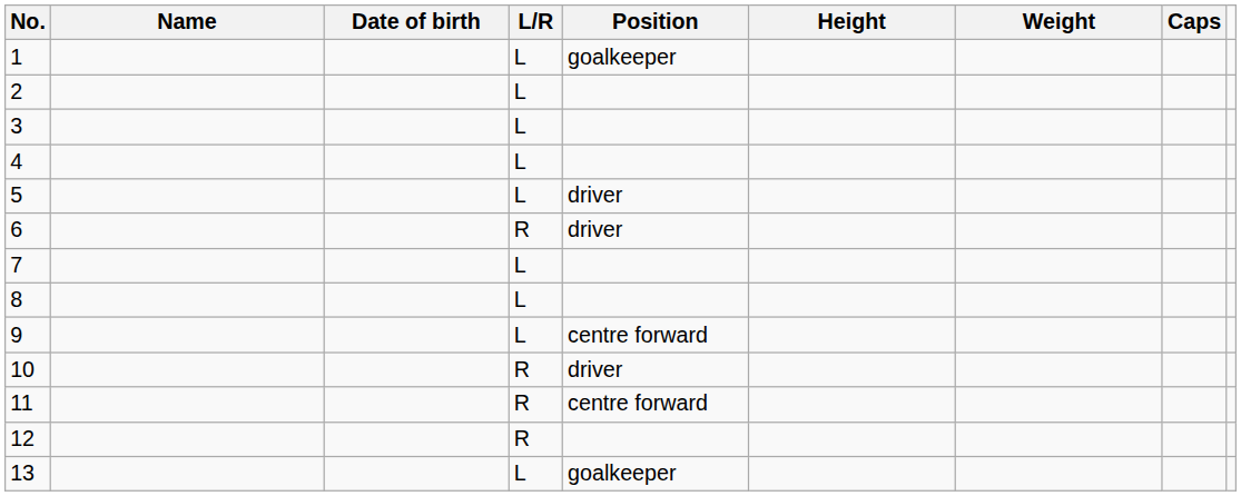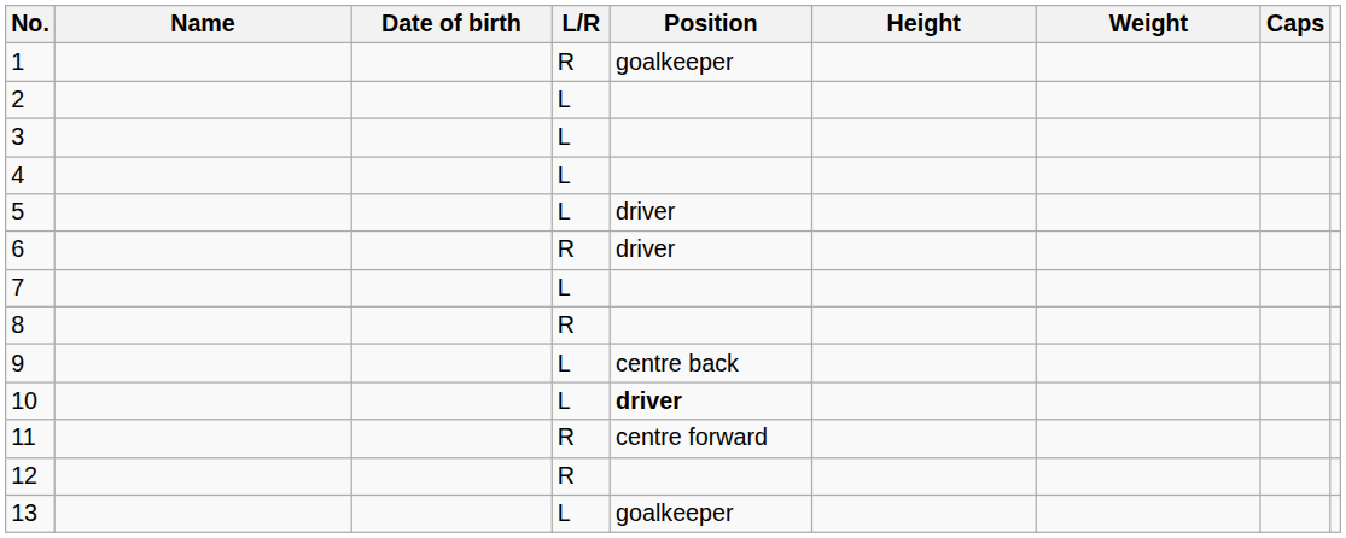 <table class=wikitable sortable style=font-size:100%; text-align:center;>
 <tr>
 <th>No.</th>
 <th style=width:12em>Name</th>
 <th style=width:8em>Date of birth</th>
 <th style=width:2em>L/R</th>
 <th style=width:8em>Position</th>
 <th style=width:9em>Height</th>
 <th style=width:9em>Weight</th>
 <th>Caps</th>
 </tr>
 <tr>
 <td>1</td>
 <td align=left></td>
 <td></td>
-<td>L</td>
+<td>R</td>
 <td>goalkeeper</td>
 <td></td>
 <td></td>
 <td></td>
 <td></td>
 </tr>
 <tr>
 <td>2</td>
 <td align=left></td>
 <td></td>
 <td>L</td>
 <td></td>
 <td></td>
 <td></td>
 <td></td>
 <td></td>
 </tr>
 <tr>
 <td>3</td>
 <td align=left></td>
 <td></td>
 <td>L</td>
 <td></td>
 <td></td>
 <td></td>
 <td></td>
 <td></td>
 </tr>
 <tr>
 <td>4</td>
 <td align=left></td>
 <td></td>
 <td>L</td>
 <td></td>
 <td></td>
 <td></td>
 <td></td>
 <td></td>
 </tr>
 <tr>
 <td>5</td>
 <td align=left></td>
 <td></td>
 <td>L</td>
 <td>driver</td>
 <td></td>
 <td></td>
 <td></td>
 <td></td>
 </tr>
 <tr>
 <td>6</td>
 <td align=left></td>
 <td></td>
 <td>R</td>
 <td>driver</td>
 <td></td>
 <td></td>
 <td></td>
 <td></td>
 </tr>
 <tr>
 <td>7</td>
 <td align=left></td>
 <td></td>
 <td>L</td>
 <td></td>
 <td></td>
 <td></td>
 <td></td>
 <td></td>
 </tr>
 <tr>
 <td>8</td>
 <td align=left></td>
 <td></td>
-<td>L</td>
+<td>R</td>
 <td></td>
 <td></td>
 <td></td>
 <td></td>
 <td></td>
 </tr>
 <tr>
 <td>9</td>
 <td align=left></td>
 <td></td>
 <td>L</td>
-<td>centre forward</td>
+<td>centre back</td>
 <td></td>
 <td></td>
 <td></td>
 <td></td>
 </tr>
 <tr>
 <td>10</td>
 <td align=left></td>
 <td></td>
-<td>R</td>
-<td>driver</td>
+<td>L</td>
+<td><strong>driver</strong></td>
 <td></td>
 <td></td>
 <td></td>
 <td></td>
 </tr>
 <tr>
 <td>11</td>
 <td align=left></td>
 <td></td>
 <td>R</td>
 <td>centre forward</td>
 <td></td>
 <td></td>
 <td></td>
 <td></td>
 </tr>
 <tr>
 <td>12</td>
 <td align=left></td>
 <td></td>
 <td>R</td>
 <td></td>
 <td></td>
 <td></td>
 <td></td>
 <td></td>
 </tr>
 <tr>
 <td>13</td>
 <td align=left></td>
 <td></td>
 <td>L</td>
 <td>goalkeeper</td>
 <td></td>
 <td></td>
 <td></td>
 <td></td>
 </tr>
 </table>
